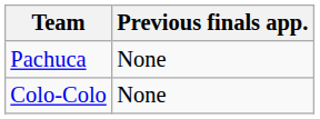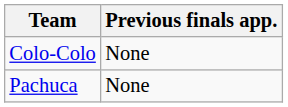 <table class="wikitable">
 <tr>
 <th>Team</th>
 <th>Previous finals app.</th>
 </tr>
 <tr>
+<td> <a href='#'>Colo-Colo</a></td>
+<td>None</td>
+</tr>
+<tr>
 <td> <a href='#'>Pachuca</a></td>
 <td>None</td>
 </tr>
-<tr>
-<td> <a href='#'>Colo-Colo</a></td>
-<td>None</td>
-</tr>
 </table>
